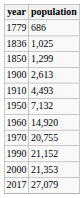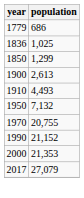 <table class="wikitable">
 <tr>
 <th>year</th>
 <th>population</th>
 </tr>
 <tr>
 <td>1779</td>
 <td>686</td>
 </tr>
 <tr>
 <td>1836</td>
 <td>1,025</td>
 </tr>
 <tr>
 <td>1850</td>
 <td>1,299</td>
 </tr>
 <tr>
 <td>1900</td>
 <td>2,613</td>
 </tr>
 <tr>
 <td>1910</td>
 <td>4,493</td>
 </tr>
 <tr>
 <td>1950</td>
 <td>7,132</td>
 </tr>
 <tr>
-<td>1960</td>
-<td>14,920</td>
-</tr>
-<tr>
 <td>1970</td>
 <td>20,755</td>
 </tr>
 <tr>
 <td>1990</td>
 <td>21,152</td>
 </tr>
 <tr>
 <td>2000</td>
 <td>21,353</td>
 </tr>
 <tr>
 <td>2017</td>
 <td>27,079</td>
 </tr>
 <tr>
 </tr>
 </table>
